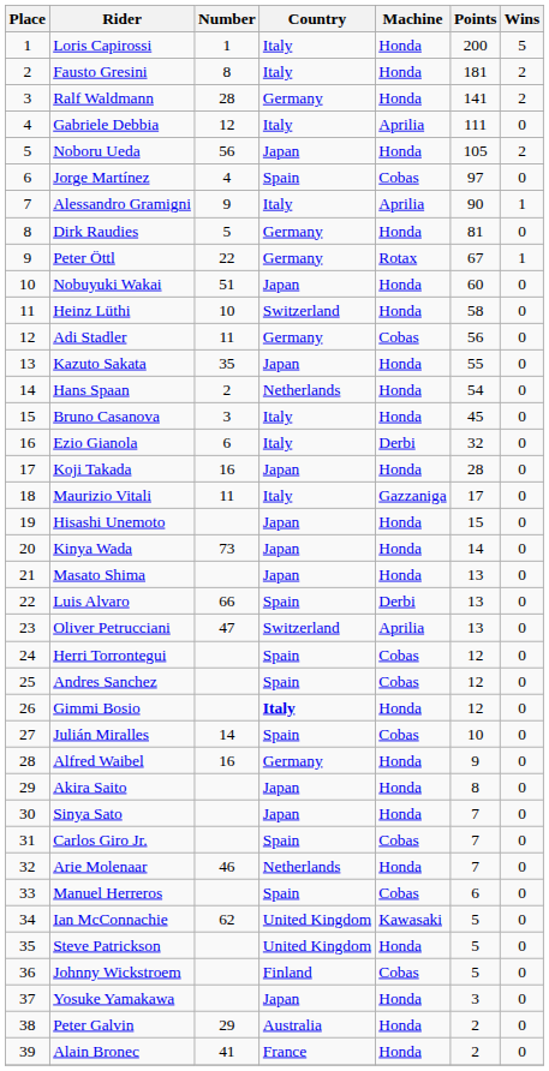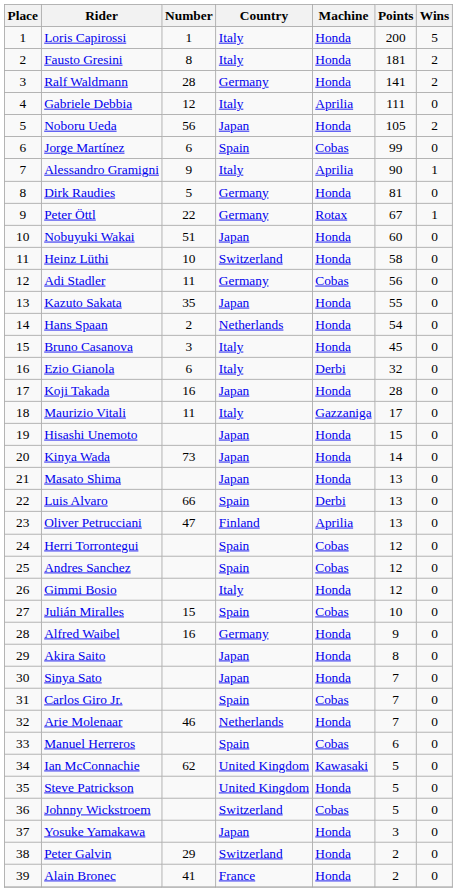 <table class="wikitable" style="font-size: 95%;">
 <tr>
 <th>Place</th>
 <th>Rider</th>
 <th>Number</th>
 <th>Country</th>
 <th>Machine</th>
 <th>Points</th>
 <th>Wins</th>
 </tr>
 <tr>
 <td align="center">1</td>
 <td> <a href='#'>Loris Capirossi</a></td>
 <td align="center">1</td>
 <td><a href='#'>Italy</a></td>
 <td><a href='#'>Honda</a></td>
 <td align="center">200</td>
 <td align="center">5</td>
 </tr>
 <tr>
 <td align="center">2</td>
 <td> <a href='#'>Fausto Gresini</a></td>
 <td align="center">8</td>
 <td><a href='#'>Italy</a></td>
 <td><a href='#'>Honda</a></td>
 <td align="center">181</td>
 <td align="center">2</td>
 </tr>
 <tr>
 <td align="center">3</td>
 <td> <a href='#'>Ralf Waldmann</a></td>
 <td align="center">28</td>
 <td><a href='#'>Germany</a></td>
 <td><a href='#'>Honda</a></td>
 <td align="center">141</td>
 <td align="center">2</td>
 </tr>
 <tr>
 <td align="center">4</td>
 <td> <a href='#'>Gabriele Debbia</a></td>
 <td align="center">12</td>
 <td><a href='#'>Italy</a></td>
 <td><a href='#'>Aprilia</a></td>
 <td align="center">111</td>
 <td align="center">0</td>
 </tr>
 <tr>
 <td align="center">5</td>
 <td> <a href='#'>Noboru Ueda</a></td>
 <td align="center">56</td>
 <td><a href='#'>Japan</a></td>
 <td><a href='#'>Honda</a></td>
 <td align="center">105</td>
 <td align="center">2</td>
 </tr>
 <tr>
 <td align="center">6</td>
 <td> <a href='#'>Jorge Martínez</a></td>
-<td align="center">4</td>
+<td align="center">6</td>
 <td><a href='#'>Spain</a></td>
 <td><a href='#'>Cobas</a></td>
-<td align="center">97</td>
+<td align="center">99</td>
 <td align="center">0</td>
 </tr>
 <tr>
 <td align="center">7</td>
 <td> <a href='#'>Alessandro Gramigni</a></td>
 <td align="center">9</td>
 <td><a href='#'>Italy</a></td>
 <td><a href='#'>Aprilia</a></td>
 <td align="center">90</td>
 <td align="center">1</td>
 </tr>
 <tr>
 <td align="center">8</td>
 <td> <a href='#'>Dirk Raudies</a></td>
 <td align="center">5</td>
 <td><a href='#'>Germany</a></td>
 <td><a href='#'>Honda</a></td>
 <td align="center">81</td>
 <td align="center">0</td>
 </tr>
 <tr>
 <td align="center">9</td>
 <td> <a href='#'>Peter Öttl</a></td>
 <td align="center">22</td>
 <td><a href='#'>Germany</a></td>
 <td><a href='#'>Rotax</a></td>
 <td align="center">67</td>
 <td align="center">1</td>
 </tr>
 <tr>
 <td align="center">10</td>
 <td> <a href='#'>Nobuyuki Wakai</a></td>
 <td align="center">51</td>
 <td><a href='#'>Japan</a></td>
 <td><a href='#'>Honda</a></td>
 <td align="center">60</td>
 <td align="center">0</td>
 </tr>
 <tr>
 <td align="center">11</td>
 <td> <a href='#'>Heinz Lüthi</a></td>
 <td align="center">10</td>
 <td><a href='#'>Switzerland</a></td>
 <td><a href='#'>Honda</a></td>
 <td align="center">58</td>
 <td align="center">0</td>
 </tr>
 <tr>
 <td align="center">12</td>
 <td> <a href='#'>Adi Stadler</a></td>
 <td align="center">11</td>
 <td><a href='#'>Germany</a></td>
 <td><a href='#'>Cobas</a></td>
 <td align="center">56</td>
 <td align="center">0</td>
 </tr>
 <tr>
 <td align="center">13</td>
 <td> <a href='#'>Kazuto Sakata</a></td>
 <td align="center">35</td>
 <td><a href='#'>Japan</a></td>
 <td><a href='#'>Honda</a></td>
 <td align="center">55</td>
 <td align="center">0</td>
 </tr>
 <tr>
 <td align="center">14</td>
 <td> <a href='#'>Hans Spaan</a></td>
 <td align="center">2</td>
 <td><a href='#'>Netherlands</a></td>
 <td><a href='#'>Honda</a></td>
 <td align="center">54</td>
 <td align="center">0</td>
 </tr>
 <tr>
 <td align="center">15</td>
 <td> <a href='#'>Bruno Casanova</a></td>
 <td align="center">3</td>
 <td><a href='#'>Italy</a></td>
 <td><a href='#'>Honda</a></td>
 <td align="center">45</td>
 <td align="center">0</td>
 </tr>
 <tr>
 <td align="center">16</td>
 <td> <a href='#'>Ezio Gianola</a></td>
 <td align="center">6</td>
 <td><a href='#'>Italy</a></td>
 <td><a href='#'>Derbi</a></td>
 <td align="center">32</td>
 <td align="center">0</td>
 </tr>
 <tr>
 <td align="center">17</td>
 <td> <a href='#'>Koji Takada</a></td>
 <td align="center">16</td>
 <td><a href='#'>Japan</a></td>
 <td><a href='#'>Honda</a></td>
 <td align="center">28</td>
 <td align="center">0</td>
 </tr>
 <tr>
 <td align="center">18</td>
 <td> <a href='#'>Maurizio Vitali</a></td>
 <td align="center">11</td>
 <td><a href='#'>Italy</a></td>
 <td><a href='#'>Gazzaniga</a></td>
 <td align="center">17</td>
 <td align="center">0</td>
 </tr>
 <tr>
 <td align="center">19</td>
 <td> <a href='#'>Hisashi Unemoto</a></td>
 <td align="center"></td>
 <td><a href='#'>Japan</a></td>
 <td><a href='#'>Honda</a></td>
 <td align="center">15</td>
 <td align="center">0</td>
 </tr>
 <tr>
 <td align="center">20</td>
 <td> <a href='#'>Kinya Wada</a></td>
 <td align="center">73</td>
 <td><a href='#'>Japan</a></td>
 <td><a href='#'>Honda</a></td>
 <td align="center">14</td>
 <td align="center">0</td>
 </tr>
 <tr>
 <td align="center">21</td>
 <td> <a href='#'>Masato Shima</a></td>
 <td align="center"></td>
 <td><a href='#'>Japan</a></td>
 <td><a href='#'>Honda</a></td>
 <td align="center">13</td>
 <td align="center">0</td>
 </tr>
 <tr>
 <td align="center">22</td>
 <td> <a href='#'>Luis Alvaro</a></td>
 <td align="center">66</td>
 <td><a href='#'>Spain</a></td>
 <td><a href='#'>Derbi</a></td>
 <td align="center">13</td>
 <td align="center">0</td>
 </tr>
 <tr>
 <td align="center">23</td>
 <td> <a href='#'>Oliver Petrucciani</a></td>
 <td align="center">47</td>
-<td><a href='#'>Switzerland</a></td>
+<td><a href='#'>Finland</a></td>
 <td><a href='#'>Aprilia</a></td>
 <td align="center">13</td>
 <td align="center">0</td>
 </tr>
 <tr>
 <td align="center">24</td>
 <td> <a href='#'>Herri Torrontegui</a></td>
 <td align="center"></td>
 <td><a href='#'>Spain</a></td>
 <td><a href='#'>Cobas</a></td>
 <td align="center">12</td>
 <td align="center">0</td>
 </tr>
 <tr>
 <td align="center">25</td>
 <td> <a href='#'>Andres Sanchez</a></td>
 <td align="center"></td>
 <td><a href='#'>Spain</a></td>
 <td><a href='#'>Cobas</a></td>
 <td align="center">12</td>
 <td align="center">0</td>
 </tr>
 <tr>
 <td align="center">26</td>
 <td> <a href='#'>Gimmi Bosio</a></td>
 <td align="center"></td>
-<td><strong><a href='#'>Italy</a></strong></td>
+<td><a href='#'>Italy</a></td>
 <td><a href='#'>Honda</a></td>
 <td align="center">12</td>
 <td align="center">0</td>
 </tr>
 <tr>
 <td align="center">27</td>
 <td> <a href='#'>Julián Miralles</a></td>
-<td align="center">14</td>
+<td align="center">15</td>
 <td><a href='#'>Spain</a></td>
 <td><a href='#'>Cobas</a></td>
 <td align="center">10</td>
 <td align="center">0</td>
 </tr>
 <tr>
 <td align="center">28</td>
 <td> <a href='#'>Alfred Waibel</a></td>
 <td align="center">16</td>
 <td><a href='#'>Germany</a></td>
 <td><a href='#'>Honda</a></td>
 <td align="center">9</td>
 <td align="center">0</td>
 </tr>
 <tr>
 <td align="center">29</td>
 <td> <a href='#'>Akira Saito</a></td>
 <td align="center"></td>
 <td><a href='#'>Japan</a></td>
 <td><a href='#'>Honda</a></td>
 <td align="center">8</td>
 <td align="center">0</td>
 </tr>
 <tr>
 <td align="center">30</td>
 <td> <a href='#'>Sinya Sato</a></td>
 <td align="center"></td>
 <td><a href='#'>Japan</a></td>
 <td><a href='#'>Honda</a></td>
 <td align="center">7</td>
 <td align="center">0</td>
 </tr>
 <tr>
 <td align="center">31</td>
 <td> <a href='#'>Carlos Giro Jr.</a></td>
 <td align="center"></td>
 <td><a href='#'>Spain</a></td>
 <td><a href='#'>Cobas</a></td>
 <td align="center">7</td>
 <td align="center">0</td>
 </tr>
 <tr>
 <td align="center">32</td>
 <td> <a href='#'>Arie Molenaar</a></td>
 <td align="center">46</td>
 <td><a href='#'>Netherlands</a></td>
 <td><a href='#'>Honda</a></td>
 <td align="center">7</td>
 <td align="center">0</td>
 </tr>
 <tr>
 <td align="center">33</td>
 <td> <a href='#'>Manuel Herreros</a></td>
 <td align="center"></td>
 <td><a href='#'>Spain</a></td>
 <td><a href='#'>Cobas</a></td>
 <td align="center">6</td>
 <td align="center">0</td>
 </tr>
 <tr>
 <td align="center">34</td>
 <td> <a href='#'>Ian McConnachie</a></td>
 <td align="center">62</td>
 <td><a href='#'>United Kingdom</a></td>
 <td><a href='#'>Kawasaki</a></td>
 <td align="center">5</td>
 <td align="center">0</td>
 </tr>
 <tr>
 <td align="center">35</td>
 <td> <a href='#'>Steve Patrickson</a></td>
 <td align="center"></td>
 <td><a href='#'>United Kingdom</a></td>
 <td><a href='#'>Honda</a></td>
 <td align="center">5</td>
 <td align="center">0</td>
 </tr>
 <tr>
 <td align="center">36</td>
 <td> <a href='#'>Johnny Wickstroem</a></td>
 <td align="center"></td>
-<td><a href='#'>Finland</a></td>
+<td><a href='#'>Switzerland</a></td>
 <td><a href='#'>Cobas</a></td>
 <td align="center">5</td>
 <td align="center">0</td>
 </tr>
 <tr>
 <td align="center">37</td>
 <td> <a href='#'>Yosuke Yamakawa</a></td>
 <td align="center"></td>
 <td><a href='#'>Japan</a></td>
 <td><a href='#'>Honda</a></td>
 <td align="center">3</td>
 <td align="center">0</td>
 </tr>
 <tr>
 <td align="center">38</td>
 <td> <a href='#'>Peter Galvin</a></td>
 <td align="center">29</td>
-<td><a href='#'>Australia</a></td>
+<td><a href='#'>Switzerland</a></td>
 <td><a href='#'>Honda</a></td>
 <td align="center">2</td>
 <td align="center">0</td>
 </tr>
 <tr>
 <td align="center">39</td>
 <td> <a href='#'>Alain Bronec</a></td>
 <td align="center">41</td>
 <td><a href='#'>France</a></td>
 <td><a href='#'>Honda</a></td>
 <td align="center">2</td>
 <td align="center">0</td>
 </tr>
 <tr>
 </tr>
 </table>
